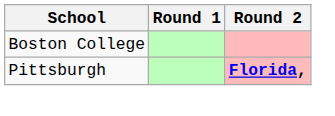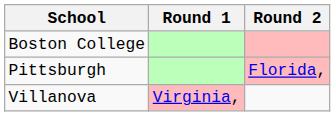 <table class="wikitable">
 <tr>
 <th>School</th>
 <th>Round 1</th>
 <th>Round 2</th>
 </tr>
 <tr>
 <td>Boston College</td>
 <td style="background:#bfb;"> </td>
 <td style="background:#fbb;"> </td>
 </tr>
 <tr>
 <td>Pittsburgh</td>
 <td style="background:#bfb;"> </td>
-<td style="background:#fbb;"><strong><a href='#'>Florida</a>, </strong></td>
+<td style="background:#fbb;"><a href='#'>Florida</a>, </td>
+</tr>
+<tr>
+<td>Villanova</td>
+<td style="background:#fbb;"><a href='#'>Virginia</a>, </td>
+<td></td>
 </tr>
 </table>
